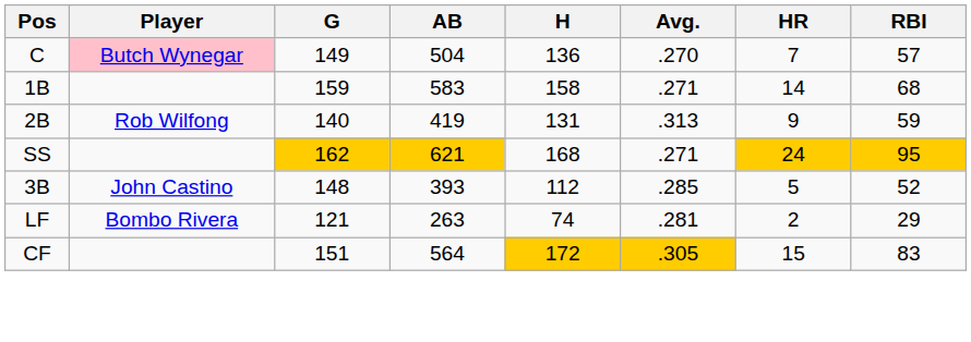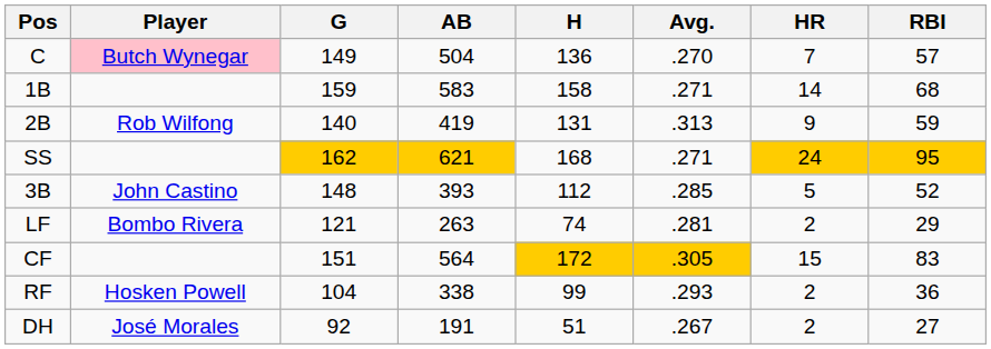 <table class="wikitable sortable">
 <tr>
 <th bgcolor="#DDDDFF" width="5%">Pos</th>
 <th bgcolor="#DDDDFF" width="16%">Player</th>
 <th bgcolor="#DDDDFF" width="9%">G</th>
 <th bgcolor="#DDDDFF" width="9%">AB</th>
 <th bgcolor="#DDDDFF" width="9%">H</th>
 <th bgcolor="#DDDDFF" width="9%">Avg.</th>
 <th bgcolor="#DDDDFF" width="9%">HR</th>
 <th bgcolor="#DDDDFF" width="9%">RBI</th>
 </tr>
 <tr align="center">
 <td>C</td>
 <td style="background: pink;"><a href='#'>Butch Wynegar</a></td>
 <td>149</td>
 <td>504</td>
 <td>136</td>
 <td>.270</td>
 <td>7</td>
 <td>57</td>
 </tr>
 <tr align="center">
 <td>1B</td>
 <td></td>
 <td>159</td>
 <td>583</td>
 <td>158</td>
 <td>.271</td>
 <td>14</td>
 <td>68</td>
 </tr>
 <tr align="center">
 <td>2B</td>
 <td><a href='#'>Rob Wilfong</a></td>
 <td>140</td>
 <td>419</td>
 <td>131</td>
 <td>.313</td>
 <td>9</td>
 <td>59</td>
 </tr>
 <tr align="center">
 <td>SS</td>
 <td></td>
 <td bgcolor="#FFCC00">162</td>
 <td bgcolor="#FFCC00">621</td>
 <td>168</td>
 <td>.271</td>
 <td bgcolor="#FFCC00">24</td>
 <td bgcolor="#FFCC00">95</td>
 </tr>
 <tr align="center">
 <td>3B</td>
 <td><a href='#'>John Castino</a></td>
 <td>148</td>
 <td>393</td>
 <td>112</td>
 <td>.285</td>
 <td>5</td>
 <td>52</td>
 </tr>
 <tr align="center">
 <td>LF</td>
 <td><a href='#'>Bombo Rivera</a></td>
 <td>121</td>
 <td>263</td>
 <td>74</td>
 <td>.281</td>
 <td>2</td>
 <td>29</td>
 </tr>
 <tr align="center">
 <td>CF</td>
 <td></td>
 <td>151</td>
 <td>564</td>
 <td bgcolor="#FFCC00">172</td>
 <td bgcolor="#FFCC00">.305</td>
 <td>15</td>
 <td>83</td>
 </tr>
+<tr align="center">
+<td>RF</td>
+<td><a href='#'>Hosken Powell</a></td>
+<td>104</td>
+<td>338</td>
+<td>99</td>
+<td>.293</td>
+<td>2</td>
+<td>36</td>
+</tr>
+<tr align="center">
+<td>DH</td>
+<td><a href='#'>José Morales</a></td>
+<td>92</td>
+<td>191</td>
+<td>51</td>
+<td>.267</td>
+<td>2</td>
+<td>27</td>
+</tr>
 </table>
